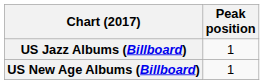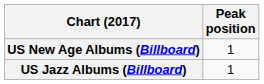 <table class="wikitable plainrowheaders sortable">
 <tr>
 <th scope="col">Chart (2017)</th>
 <th scope="col">Peak<br>position</th>
 </tr>
 <tr>
+<th scope="row">US New Age Albums (<em><a href='#'>Billboard</a></em>)</th>
+<td align=center>1</td>
+</tr>
+<tr>
 <th scope="row">US Jazz Albums (<em><a href='#'>Billboard</a></em>)</th>
 <td align=center>1</td>
 </tr>
-<tr>
-<th scope="row">US New Age Albums (<em><a href='#'>Billboard</a></em>)</th>
-<td align=center>1</td>
-</tr>
 </table>
